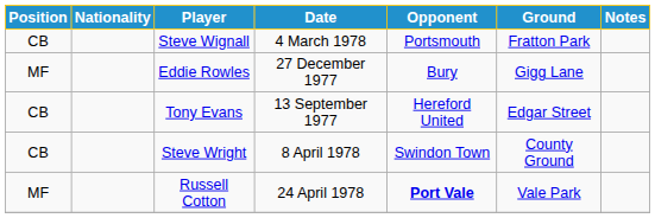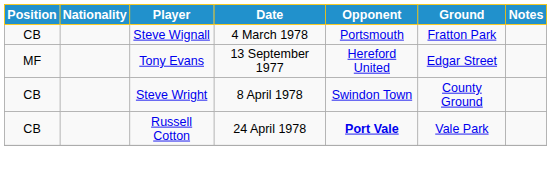 <table class="wikitable" style="text-align:center; font-size:90%; width:100%;">
 <tr>
 <th style="background:#2191CC; color:white; border:1px solid #F7C408; text-align:center;">Position</th>
 <th style="background:#2191CC; color:white; border:1px solid #F7C408; text-align:center;">Nationality</th>
 <th style="background:#2191CC; color:white; border:1px solid #F7C408; text-align:center;">Player</th>
 <th style="background:#2191CC; color:white; border:1px solid #F7C408; text-align:center;">Date</th>
 <th style="background:#2191CC; color:white; border:1px solid #F7C408; text-align:center;">Opponent</th>
 <th style="background:#2191CC; color:white; border:1px solid #F7C408; text-align:center;">Ground</th>
 <th style="background:#2191CC; color:white; border:1px solid #F7C408; text-align:center;">Notes</th>
 </tr>
 <tr>
 <td>CB</td>
 <td></td>
 <td><a href='#'>Steve Wignall</a></td>
 <td>4 March 1978</td>
 <td><a href='#'>Portsmouth</a></td>
 <td><a href='#'>Fratton Park</a></td>
 <td></td>
 </tr>
 <tr>
 <td>MF</td>
 <td></td>
-<td><a href='#'>Eddie Rowles</a></td>
-<td>27 December 1977</td>
-<td><a href='#'>Bury</a></td>
-<td><a href='#'>Gigg Lane</a></td>
-<td></td>
-</tr>
-<tr>
-<td>CB</td>
-<td></td>
 <td><a href='#'>Tony Evans</a></td>
 <td>13 September 1977</td>
 <td><a href='#'>Hereford United</a></td>
 <td><a href='#'>Edgar Street</a></td>
 <td></td>
 </tr>
 <tr>
 <td>CB</td>
 <td></td>
 <td><a href='#'>Steve Wright</a></td>
 <td>8 April 1978</td>
 <td><a href='#'>Swindon Town</a></td>
 <td><a href='#'>County Ground</a></td>
 <td></td>
 </tr>
 <tr>
-<td>MF</td>
+<td>CB</td>
 <td></td>
 <td><a href='#'>Russell Cotton</a></td>
 <td>24 April 1978</td>
 <td><strong><a href='#'>Port Vale</a></strong></td>
 <td><a href='#'>Vale Park</a></td>
 <td></td>
 </tr>
 <tr>
 </tr>
 </table>
